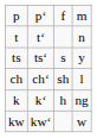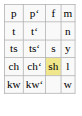 <table class="wikitable" border="1" cellspacing="0" cellpadding="2" style="text-align: center">
 <tr>
 <td>p<br></td>
 <td>p‘<br></td>
 <td>f<br></td>
 <td>m<br></td>
 </tr>
 <tr>
 <td>t<br></td>
 <td>t‘<br></td>
 <td></td>
 <td>n<br></td>
 </tr>
 <tr>
 <td>ts<br></td>
 <td>ts‘<br></td>
 <td>s<br></td>
 <td>y<br></td>
 </tr>
 <tr>
 <td>ch<br></td>
 <td>ch‘<br></td>
-<td>sh<br></td>
+<td style="background: khaki;">sh<br></td>
 <td>l<br></td>
-</tr>
-<tr>
-<td>k<br></td>
-<td>k‘<br></td>
-<td>h<br></td>
-<td>ng<br></td>
 </tr>
 <tr>
 <td>kw<br></td>
 <td>kw‘<br></td>
 <td></td>
 <td>w<br></td>
 </tr>
 </table>
